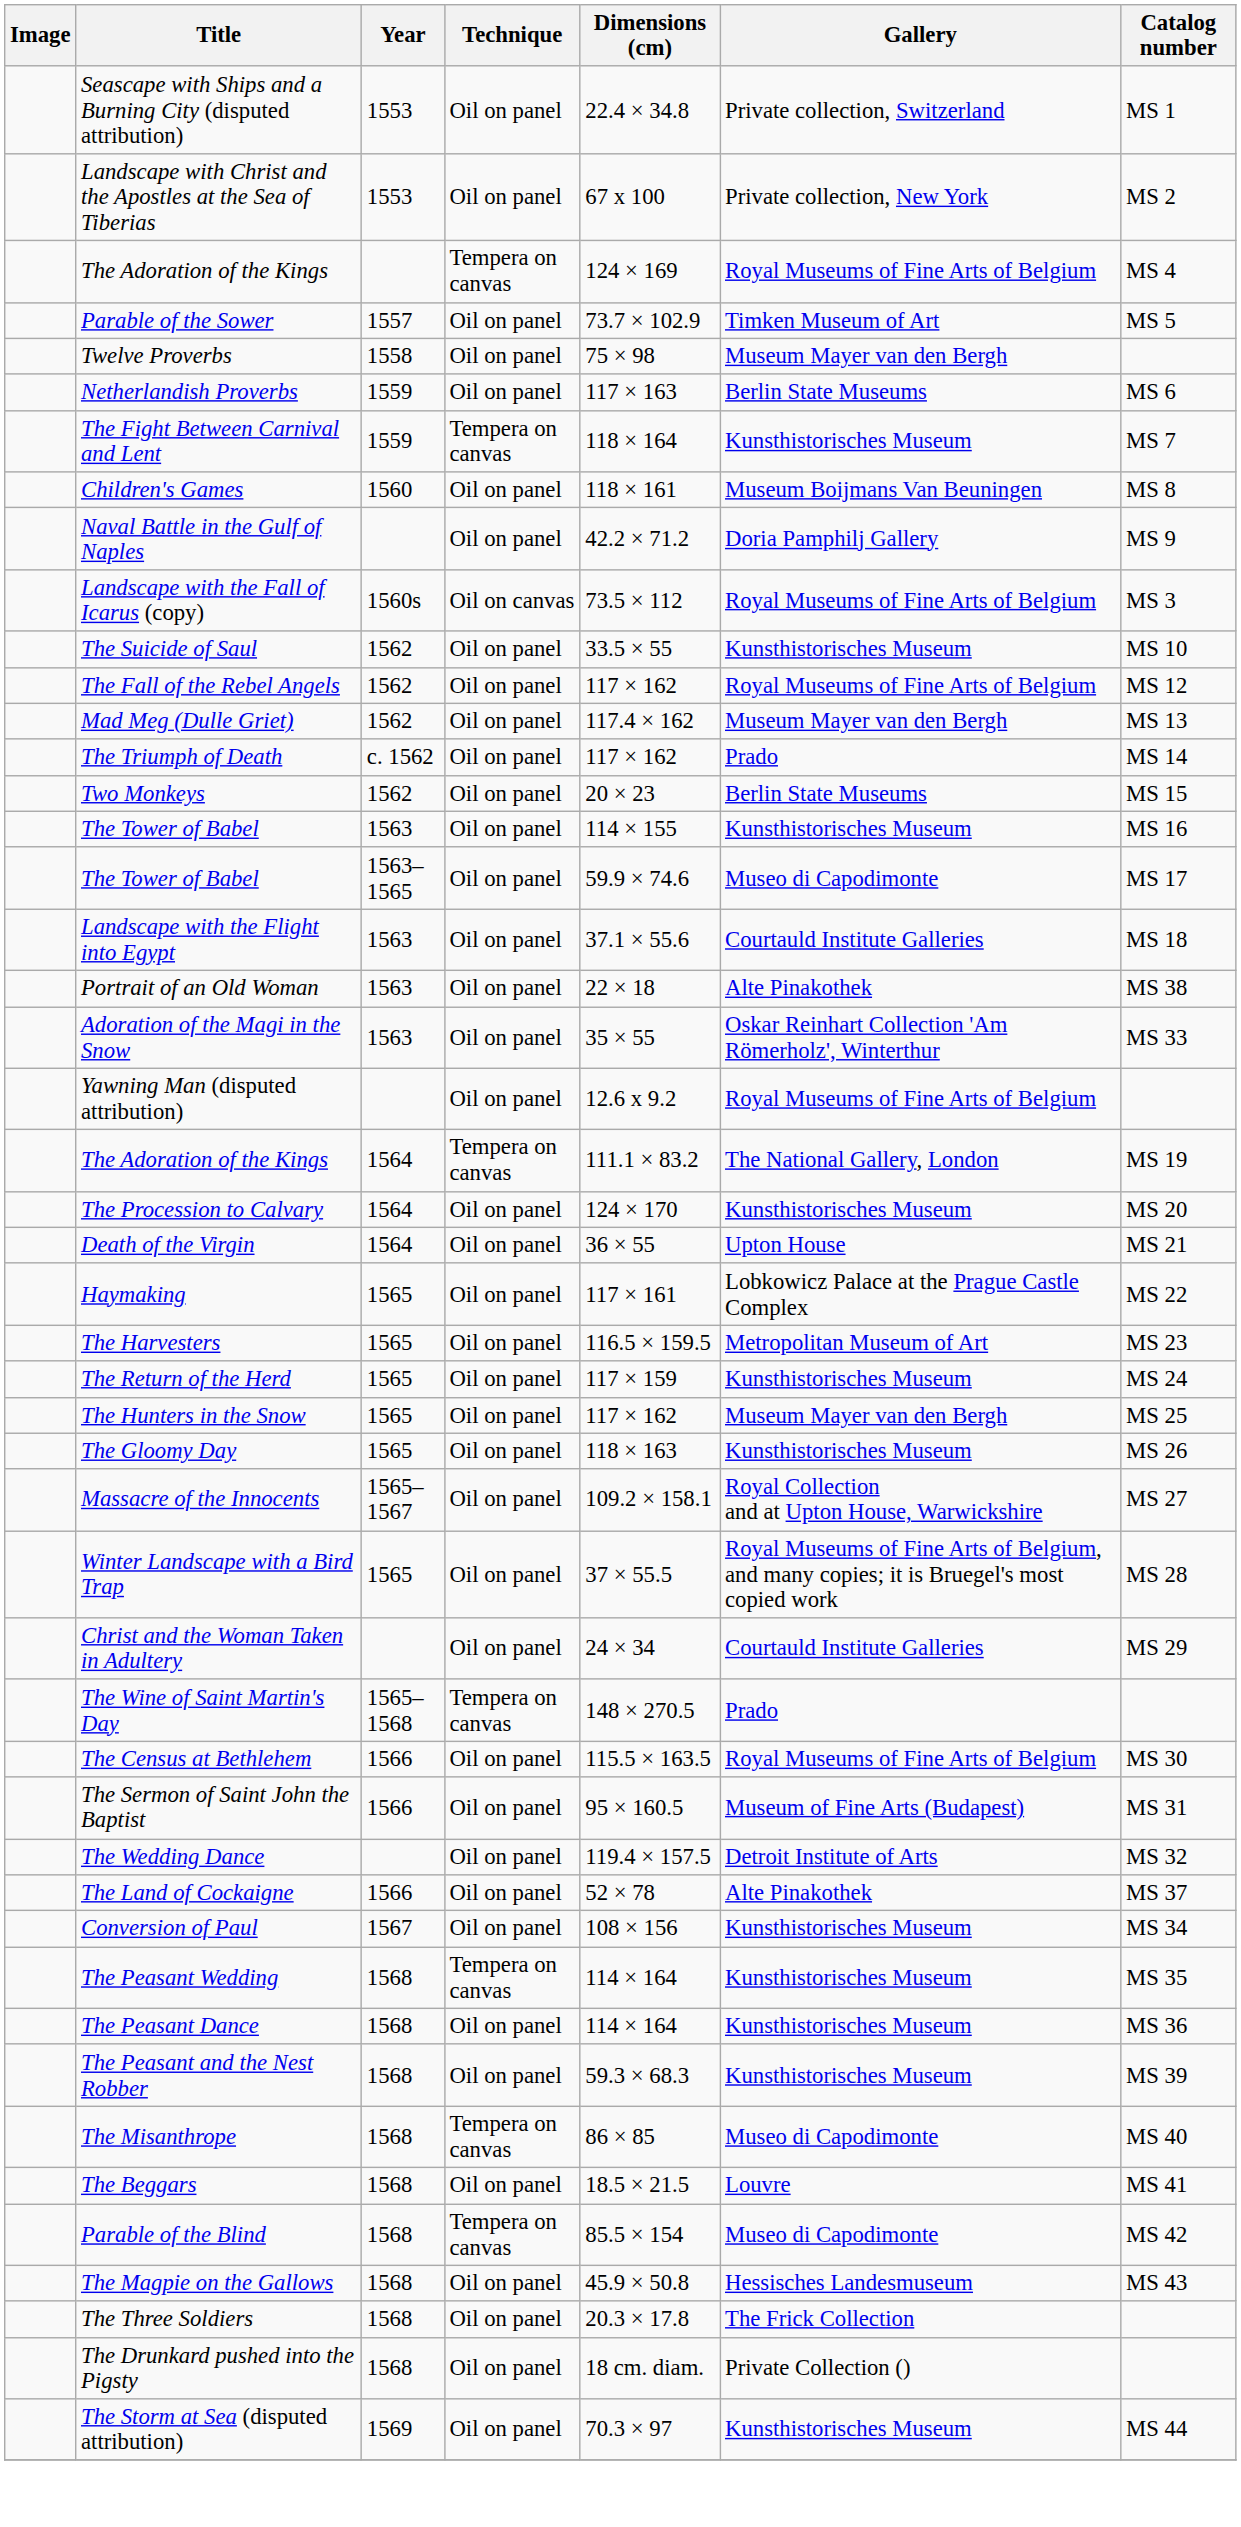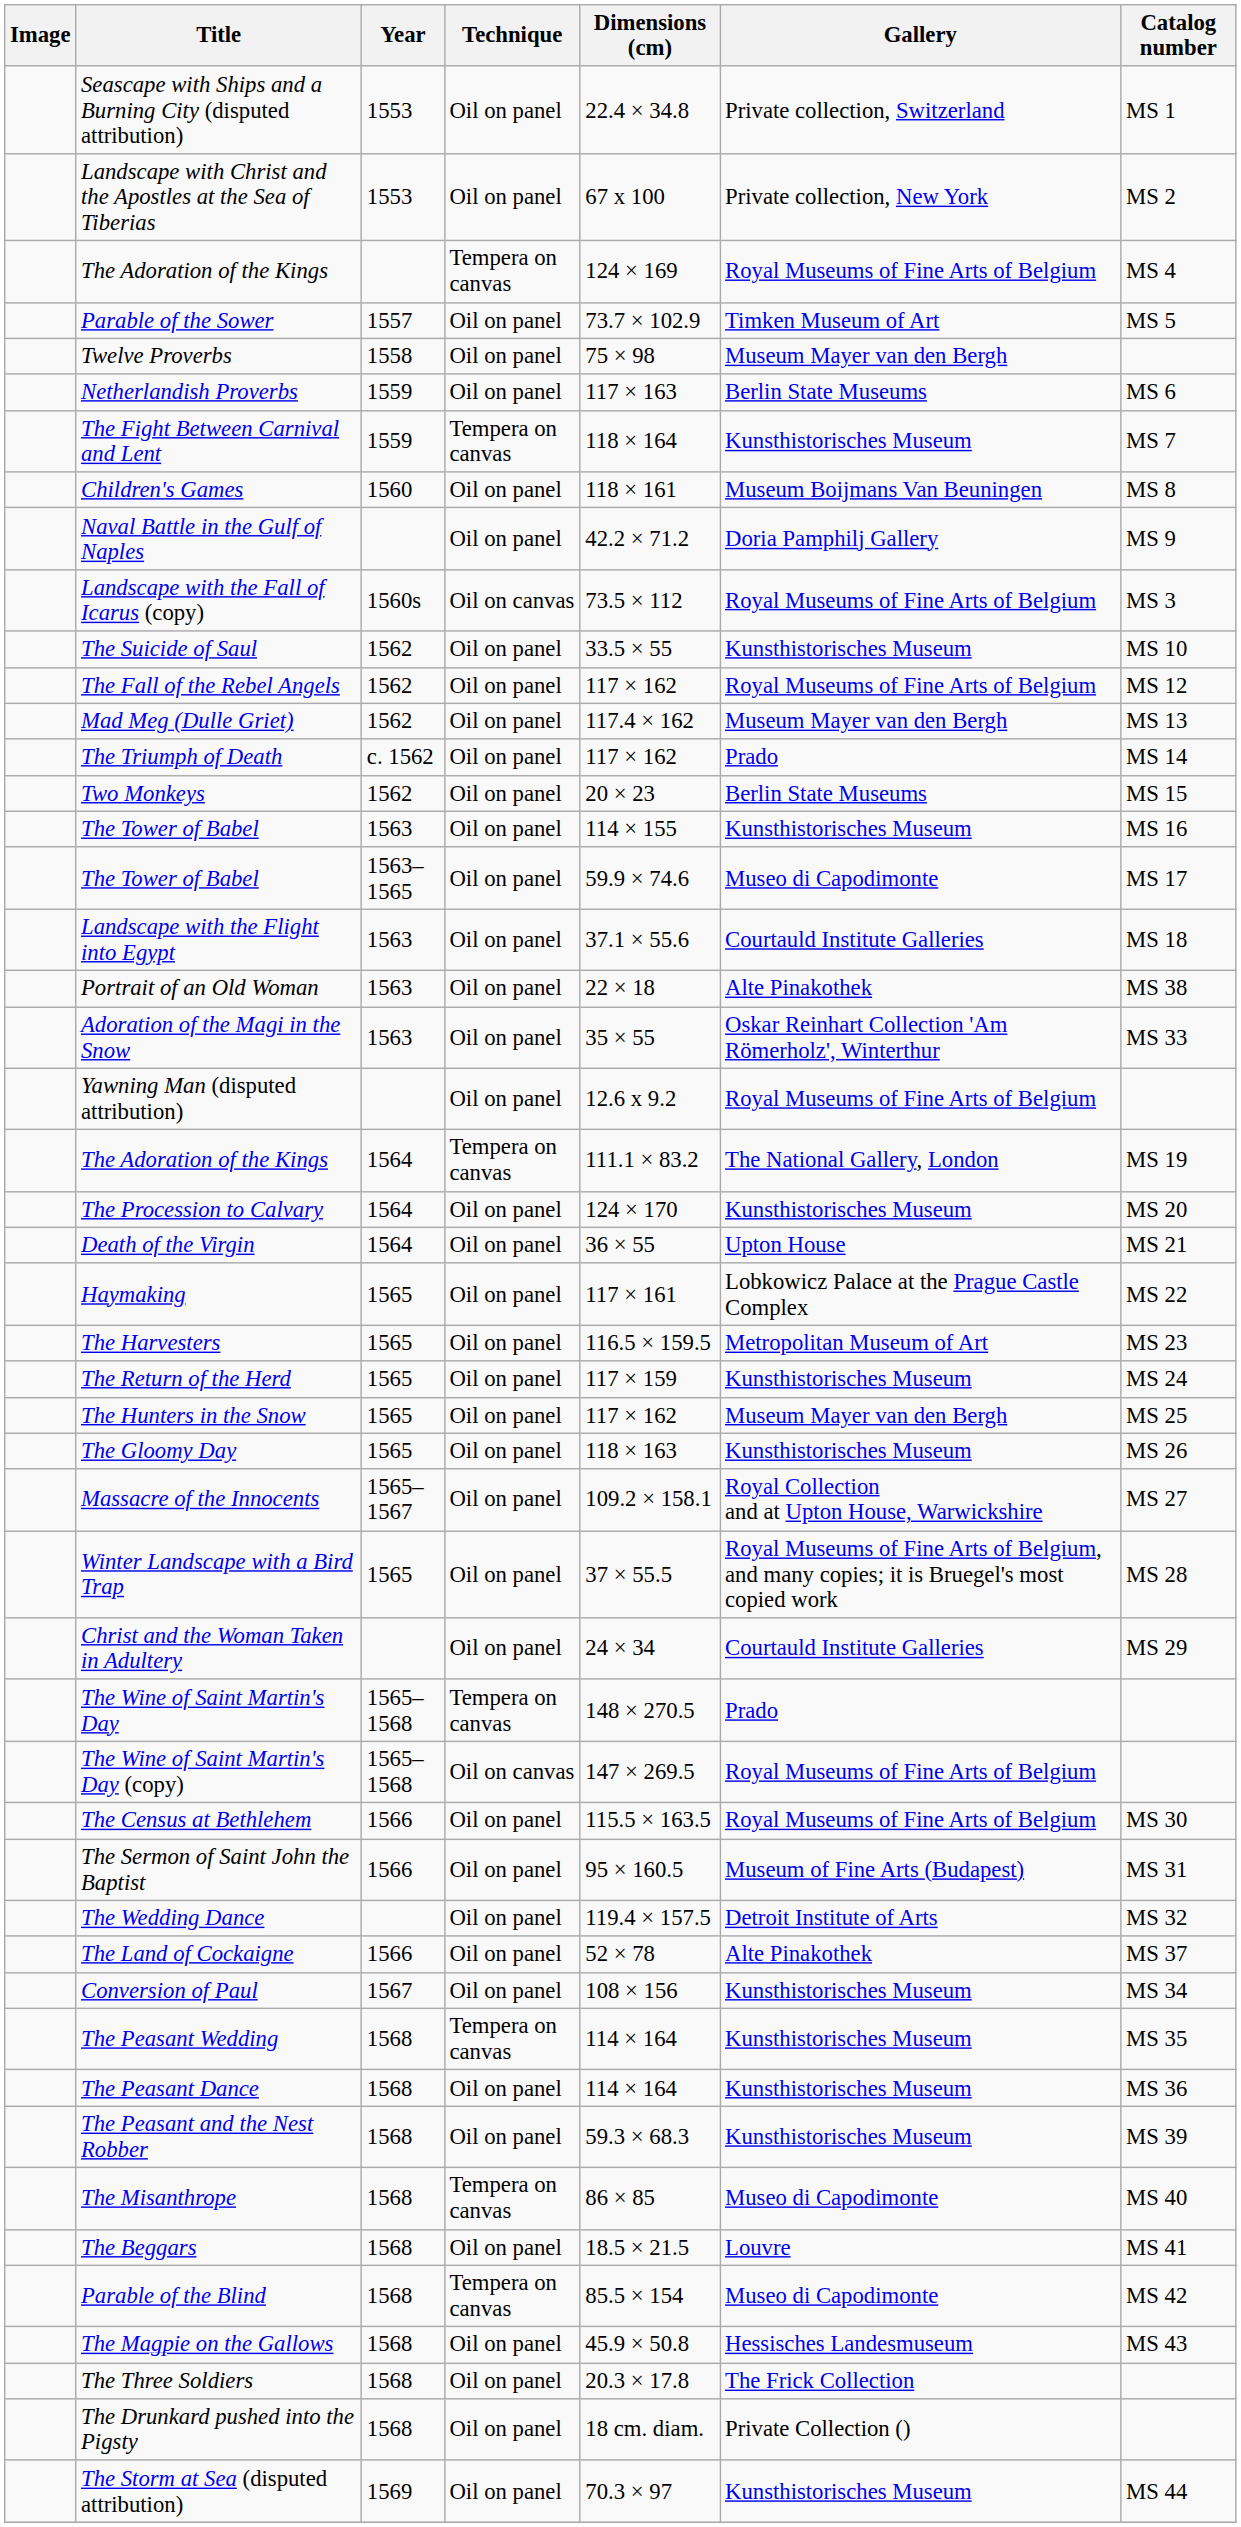 <table class="wikitable sortable">
 <tr>
 <th class="unsortable">Image</th>
 <th>Title</th>
 <th>Year</th>
 <th>Technique</th>
 <th>Dimensions (cm)</th>
 <th>Gallery</th>
 <th>Catalog number</th>
 </tr>
 <tr>
 <td></td>
 <td><em>Seascape with Ships and a Burning City</em> (disputed attribution)</td>
 <td>1553</td>
 <td>Oil on panel</td>
 <td>22.4 × 34.8</td>
 <td>Private collection, <a href='#'>Switzerland</a></td>
 <td>MS 1</td>
 </tr>
 <tr>
 <td></td>
 <td><em>Landscape with Christ and the Apostles at the Sea of Tiberias</em></td>
 <td>1553</td>
 <td>Oil on panel</td>
 <td>67 x 100</td>
 <td>Private collection, <a href='#'>New York</a></td>
 <td>MS 2</td>
 </tr>
 <tr>
 <td></td>
 <td><em>The Adoration of the Kings</em></td>
 <td></td>
 <td>Tempera on canvas</td>
 <td>124 × 169</td>
 <td><a href='#'>Royal Museums of Fine Arts of Belgium</a></td>
 <td>MS 4</td>
 </tr>
 <tr>
 <td></td>
 <td><em><a href='#'>Parable of the Sower</a></em></td>
 <td>1557</td>
 <td>Oil on panel</td>
 <td>73.7 × 102.9</td>
 <td><a href='#'>Timken Museum of Art</a></td>
 <td>MS 5</td>
 </tr>
 <tr>
 <td></td>
 <td><em>Twelve Proverbs</em></td>
 <td>1558</td>
 <td>Oil on panel</td>
 <td>75 × 98</td>
 <td><a href='#'>Museum Mayer van den Bergh</a></td>
 <td></td>
 </tr>
 <tr>
 <td></td>
 <td><em><a href='#'>Netherlandish Proverbs</a></em></td>
 <td>1559</td>
 <td>Oil on panel</td>
 <td>117 × 163</td>
 <td><a href='#'>Berlin State Museums</a></td>
 <td>MS 6</td>
 </tr>
 <tr>
 <td></td>
 <td><em><a href='#'>The Fight Between Carnival and Lent</a></em></td>
 <td>1559</td>
 <td>Tempera on canvas</td>
 <td>118 × 164</td>
 <td><a href='#'>Kunsthistorisches Museum</a></td>
 <td>MS 7</td>
 </tr>
 <tr>
 <td></td>
 <td><em><a href='#'>Children's Games</a></em></td>
 <td>1560</td>
 <td>Oil on panel</td>
 <td>118 × 161</td>
 <td><a href='#'>Museum Boijmans Van Beuningen</a></td>
 <td>MS 8</td>
 </tr>
 <tr>
 <td></td>
 <td><em><a href='#'>Naval Battle in the Gulf of Naples</a></em></td>
 <td></td>
 <td>Oil on panel</td>
 <td>42.2 × 71.2</td>
 <td><a href='#'>Doria Pamphilj Gallery</a></td>
 <td>MS 9</td>
 </tr>
 <tr>
 <td></td>
 <td><em><a href='#'>Landscape with the Fall of Icarus</a></em> (copy)</td>
 <td>1560s</td>
 <td>Oil on canvas</td>
 <td>73.5 × 112</td>
 <td><a href='#'>Royal Museums of Fine Arts of Belgium</a></td>
 <td>MS 3</td>
 </tr>
 <tr>
 <td></td>
 <td><em><a href='#'>The Suicide of Saul</a></em></td>
 <td>1562</td>
 <td>Oil on panel</td>
 <td>33.5 × 55</td>
 <td><a href='#'>Kunsthistorisches Museum</a></td>
 <td>MS 10</td>
 </tr>
 <tr>
 <td></td>
 <td><em><a href='#'>The Fall of the Rebel Angels</a></em></td>
 <td>1562</td>
 <td>Oil on panel</td>
 <td>117 × 162</td>
 <td><a href='#'>Royal Museums of Fine Arts of Belgium</a></td>
 <td>MS 12</td>
 </tr>
 <tr>
 <td></td>
 <td><em><a href='#'>Mad Meg (Dulle Griet)</a></em></td>
 <td>1562</td>
 <td>Oil on panel</td>
 <td>117.4 × 162</td>
 <td><a href='#'>Museum Mayer van den Bergh</a></td>
 <td>MS 13</td>
 </tr>
 <tr>
 <td></td>
 <td><em><a href='#'>The Triumph of Death</a></em></td>
 <td>с. 1562</td>
 <td>Oil on panel</td>
 <td>117 × 162</td>
 <td><a href='#'>Prado</a></td>
 <td>MS 14</td>
 </tr>
 <tr>
 <td></td>
 <td><em><a href='#'>Two Monkeys</a></em></td>
 <td>1562</td>
 <td>Oil on panel</td>
 <td>20 × 23</td>
 <td><a href='#'>Berlin State Museums</a></td>
 <td>MS 15</td>
 </tr>
 <tr>
 <td></td>
 <td><em><a href='#'>The Tower of Babel</a></em></td>
 <td>1563</td>
 <td>Oil on panel</td>
 <td>114 × 155</td>
 <td><a href='#'>Kunsthistorisches Museum</a></td>
 <td>MS 16</td>
 </tr>
 <tr>
 <td></td>
 <td><em><a href='#'>The Tower of Babel</a></em></td>
 <td>1563–1565</td>
 <td>Oil on panel</td>
 <td>59.9 × 74.6</td>
 <td><a href='#'>Museo di Capodimonte</a></td>
 <td>MS 17</td>
 </tr>
 <tr>
 <td></td>
 <td><em><a href='#'>Landscape with the Flight into Egypt</a></em></td>
 <td>1563</td>
 <td>Oil on panel</td>
 <td>37.1 × 55.6</td>
 <td><a href='#'>Courtauld Institute Galleries</a></td>
 <td>MS 18</td>
 </tr>
 <tr>
 <td></td>
 <td><em>Portrait of an Old Woman</em></td>
 <td>1563</td>
 <td>Oil on panel</td>
 <td>22 × 18</td>
 <td><a href='#'>Alte Pinakothek</a></td>
 <td>MS 38</td>
 </tr>
 <tr>
 <td></td>
 <td><em><a href='#'>Adoration of the Magi in the Snow</a></em></td>
 <td>1563</td>
 <td>Oil on panel</td>
 <td>35 × 55</td>
 <td><a href='#'>Oskar Reinhart Collection 'Am Römerholz', Winterthur</a></td>
 <td>MS 33</td>
 </tr>
 <tr>
 <td></td>
 <td><em>Yawning Man</em> (disputed attribution)</td>
 <td></td>
 <td>Oil on panel</td>
 <td>12.6 x 9.2</td>
 <td><a href='#'>Royal Museums of Fine Arts of Belgium</a></td>
 <td></td>
 </tr>
 <tr>
 <td></td>
 <td><em><a href='#'>The Adoration of the Kings</a></em></td>
 <td>1564</td>
 <td>Tempera on canvas</td>
 <td>111.1 × 83.2</td>
 <td><a href='#'>The National Gallery</a>, <a href='#'>London</a></td>
 <td>MS 19</td>
 </tr>
 <tr>
 <td></td>
 <td><em><a href='#'>The Procession to Calvary</a></em></td>
 <td>1564</td>
 <td>Oil on panel</td>
 <td>124 × 170</td>
 <td><a href='#'>Kunsthistorisches Museum</a></td>
 <td>MS 20</td>
 </tr>
 <tr>
 <td></td>
 <td><em><a href='#'>Death of the Virgin</a></em></td>
 <td>1564</td>
 <td>Oil on panel</td>
 <td>36 × 55</td>
 <td><a href='#'>Upton House</a></td>
 <td>MS 21</td>
 </tr>
 <tr>
 <td></td>
 <td><em><a href='#'>Haymaking</a></em></td>
 <td>1565</td>
 <td>Oil on panel</td>
 <td>117 × 161</td>
 <td>Lobkowicz Palace at the <a href='#'>Prague Castle</a> Complex</td>
 <td>MS 22</td>
 </tr>
 <tr>
 <td></td>
 <td><em><a href='#'>The Harvesters</a></em></td>
 <td>1565</td>
 <td>Oil on panel</td>
 <td>116.5 × 159.5</td>
 <td><a href='#'>Metropolitan Museum of Art</a></td>
 <td>MS 23</td>
 </tr>
 <tr>
 <td></td>
 <td><em><a href='#'>The Return of the Herd</a></em></td>
 <td>1565</td>
 <td>Oil on panel</td>
 <td>117 × 159</td>
 <td><a href='#'>Kunsthistorisches Museum</a></td>
 <td>MS 24</td>
 </tr>
 <tr>
 <td></td>
 <td><em><a href='#'>The Hunters in the Snow</a></em></td>
 <td>1565</td>
 <td>Oil on panel</td>
 <td>117 × 162</td>
 <td><a href='#'>Museum Mayer van den Bergh</a></td>
 <td>MS 25</td>
 </tr>
 <tr>
 <td></td>
 <td><em><a href='#'>The Gloomy Day</a></em></td>
 <td>1565</td>
 <td>Oil on panel</td>
 <td>118 × 163</td>
 <td><a href='#'>Kunsthistorisches Museum</a></td>
 <td>MS 26</td>
 </tr>
 <tr>
 <td></td>
 <td><em><a href='#'>Massacre of the Innocents</a></em></td>
 <td>1565–1567</td>
 <td>Oil on panel</td>
 <td>109.2 × 158.1</td>
 <td><a href='#'>Royal Collection</a><br>and at <a href='#'>Upton House, Warwickshire</a></td>
 <td>MS 27</td>
 </tr>
 <tr>
 <td></td>
 <td><em><a href='#'>Winter Landscape with a Bird Trap</a></em></td>
 <td>1565</td>
 <td>Oil on panel</td>
 <td>37 × 55.5</td>
 <td><a href='#'>Royal Museums of Fine Arts of Belgium</a>, and many copies; it is Bruegel's most copied work</td>
 <td>MS 28</td>
 </tr>
 <tr>
 <td></td>
 <td><em><a href='#'>Christ and the Woman Taken in Adultery</a></em></td>
 <td></td>
 <td>Oil on panel</td>
 <td>24 × 34</td>
 <td><a href='#'>Courtauld Institute Galleries</a></td>
 <td>MS 29</td>
 </tr>
 <tr>
 <td></td>
 <td><em><a href='#'>The Wine of Saint Martin's Day</a></em></td>
 <td>1565–1568</td>
 <td>Tempera on canvas</td>
 <td>148 × 270.5</td>
 <td><a href='#'>Prado</a></td>
 <td></td>
 </tr>
 <tr>
 <td></td>
+<td><em><a href='#'>The Wine of Saint Martin's Day</a></em> (copy)</td>
+<td>1565–1568</td>
+<td>Oil on canvas</td>
+<td>147 × 269.5</td>
+<td><a href='#'>Royal Museums of Fine Arts of Belgium</a></td>
+<td></td>
+</tr>
+<tr>
+<td></td>
 <td><em><a href='#'>The Census at Bethlehem</a></em></td>
 <td>1566</td>
 <td>Oil on panel</td>
 <td>115.5 × 163.5</td>
 <td><a href='#'>Royal Museums of Fine Arts of Belgium</a></td>
 <td>MS 30</td>
 </tr>
 <tr>
 <td></td>
 <td><em>The Sermon of Saint John the Baptist</em></td>
 <td>1566</td>
 <td>Oil on panel</td>
 <td>95 × 160.5</td>
 <td><a href='#'>Museum of Fine Arts (Budapest)</a></td>
 <td>MS 31</td>
 </tr>
 <tr>
 <td></td>
 <td><em><a href='#'>The Wedding Dance</a></em></td>
 <td></td>
 <td>Oil on panel</td>
 <td>119.4 × 157.5</td>
 <td><a href='#'>Detroit Institute of Arts</a></td>
 <td>MS 32</td>
 </tr>
 <tr>
 <td></td>
 <td><em><a href='#'>The Land of Cockaigne</a></em></td>
 <td>1566</td>
 <td>Oil on panel</td>
 <td>52 × 78</td>
 <td><a href='#'>Alte Pinakothek</a></td>
 <td>MS 37</td>
 </tr>
 <tr>
 <td></td>
 <td><em><a href='#'>Conversion of Paul</a></em></td>
 <td>1567</td>
 <td>Oil on panel</td>
 <td>108 × 156</td>
 <td><a href='#'>Kunsthistorisches Museum</a></td>
 <td>MS 34</td>
 </tr>
 <tr>
 <td></td>
 <td><em><a href='#'>The Peasant Wedding</a></em></td>
 <td>1568</td>
 <td>Tempera on canvas</td>
 <td>114 × 164</td>
 <td><a href='#'>Kunsthistorisches Museum</a></td>
 <td>MS 35</td>
 </tr>
 <tr>
 <td></td>
 <td><em><a href='#'>The Peasant Dance</a></em></td>
 <td>1568</td>
 <td>Oil on panel</td>
 <td>114 × 164</td>
 <td><a href='#'>Kunsthistorisches Museum</a></td>
 <td>MS 36</td>
 </tr>
 <tr>
 <td></td>
 <td><em><a href='#'>The Peasant and the Nest Robber</a></em></td>
 <td>1568</td>
 <td>Oil on panel</td>
 <td>59.3 × 68.3</td>
 <td><a href='#'>Kunsthistorisches Museum</a></td>
 <td>MS 39</td>
 </tr>
 <tr>
 <td></td>
 <td><em><a href='#'>The Misanthrope</a></em></td>
 <td>1568</td>
 <td>Tempera on canvas</td>
 <td>86 × 85</td>
 <td><a href='#'>Museo di Capodimonte</a></td>
 <td>MS 40</td>
 </tr>
 <tr>
 <td></td>
 <td><em><a href='#'>The Beggars</a></em></td>
 <td>1568</td>
 <td>Oil on panel</td>
 <td>18.5 × 21.5</td>
 <td><a href='#'>Louvre</a></td>
 <td>MS 41</td>
 </tr>
 <tr>
 <td></td>
 <td><em><a href='#'>Parable of the Blind</a></em></td>
 <td>1568</td>
 <td>Tempera on canvas</td>
 <td>85.5 × 154</td>
 <td><a href='#'>Museo di Capodimonte</a></td>
 <td>MS 42</td>
 </tr>
 <tr>
 <td></td>
 <td><em><a href='#'>The Magpie on the Gallows</a></em></td>
 <td>1568</td>
 <td>Oil on panel</td>
 <td>45.9 × 50.8</td>
 <td><a href='#'>Hessisches Landesmuseum</a></td>
 <td>MS 43</td>
 </tr>
 <tr>
 <td></td>
 <td><em>The Three Soldiers</em></td>
 <td>1568</td>
 <td>Oil on panel</td>
 <td>20.3 × 17.8</td>
 <td><a href='#'>The Frick Collection</a></td>
 <td></td>
 </tr>
 <tr>
 <td></td>
 <td><em>The Drunkard pushed into the Pigsty</em></td>
 <td>1568</td>
 <td>Oil on panel</td>
 <td>18 cm. diam.</td>
 <td>Private Collection ()</td>
 <td></td>
 </tr>
 <tr>
 <td></td>
 <td><em><a href='#'>The Storm at Sea</a></em> (disputed attribution)</td>
 <td>1569</td>
 <td>Oil on panel</td>
 <td>70.3 × 97</td>
 <td><a href='#'>Kunsthistorisches Museum</a></td>
 <td>MS 44</td>
 </tr>
 <tr>
 </tr>
 </table>
